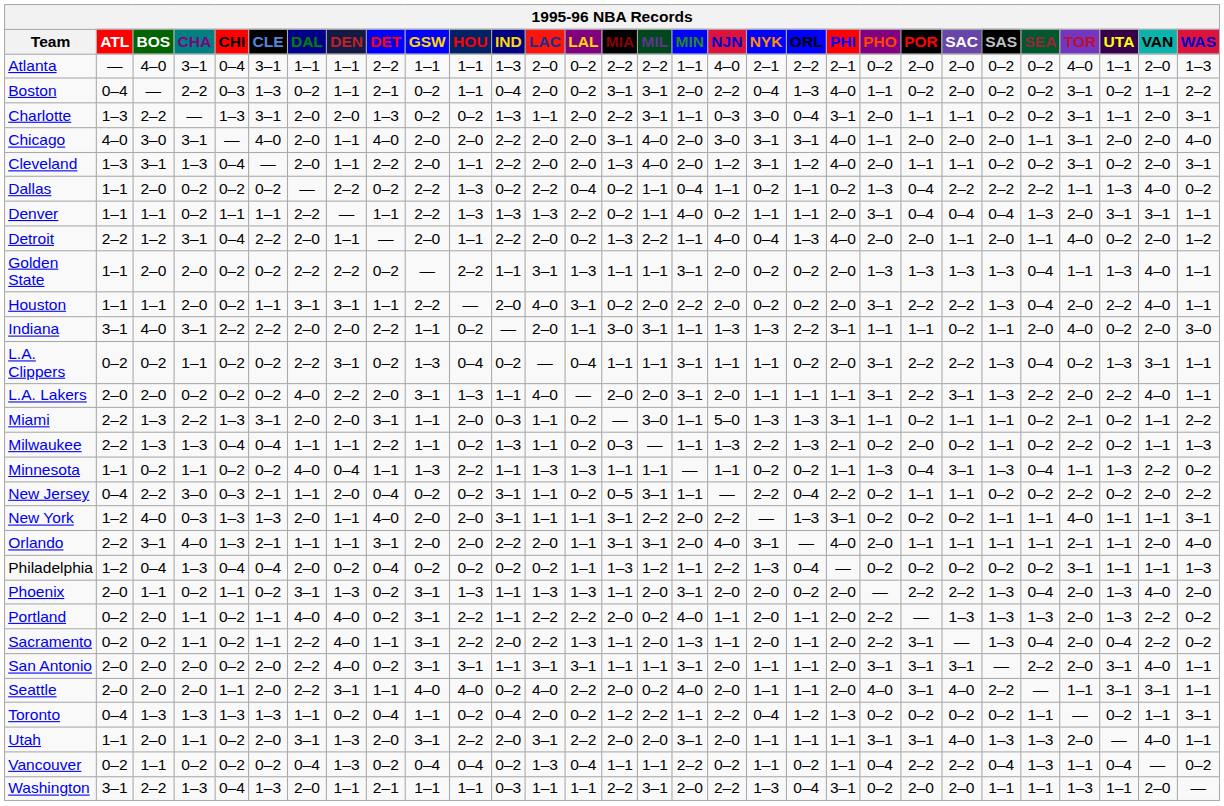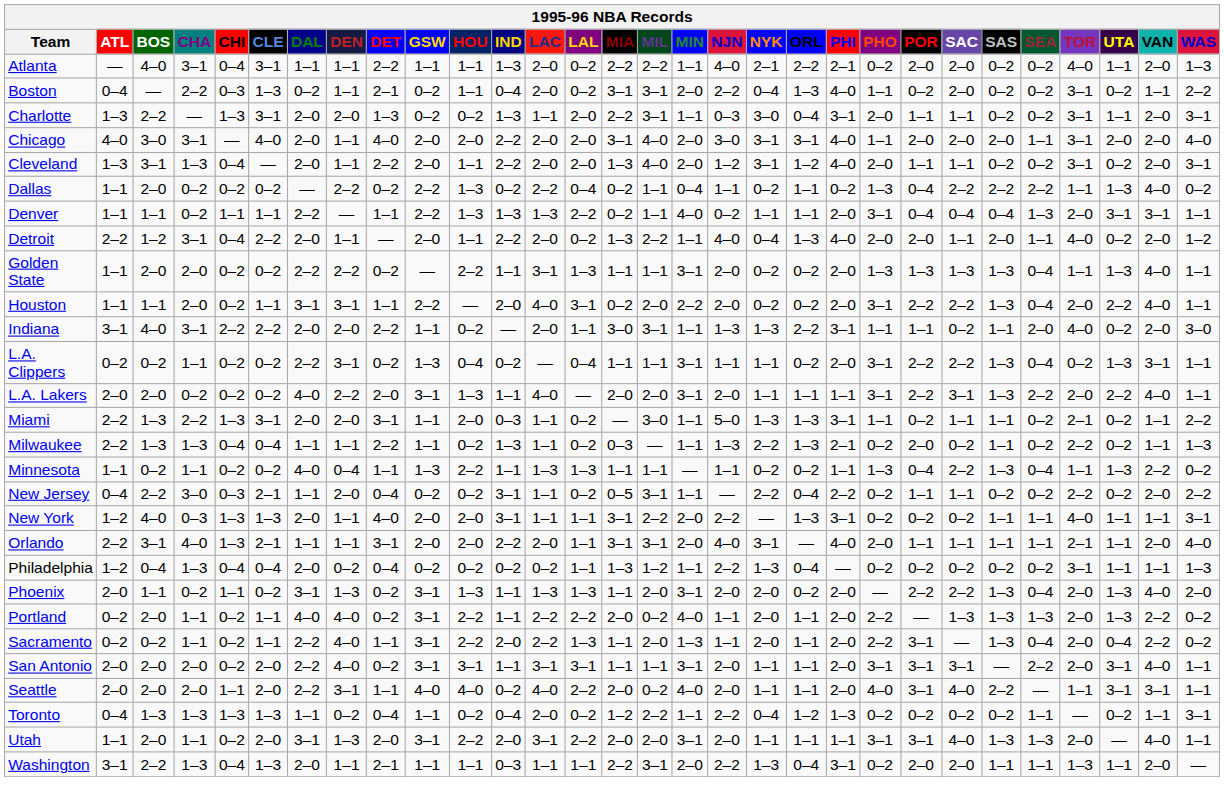 <table class="wikitable" style="font-size:90%; text-align:center;">
 <tr>
 <th colspan=30>1995-96 NBA Records</th>
 </tr>
 <tr>
 <th width=100>Team</th>
 <th style="background:#FF0000;color:#FFFFFF;width=35">ATL</th>
 <th style="background:#006400;color:#FFFFFF;width=35">BOS</th>
 <th style="background:#008080;color:#800080;width=35">CHA</th>
 <th style="background:#FF0000;color:#000000;width=35">CHI</th>
 <th style="background:#000000;color:#5787DC;width=35">CLE</th>
 <th style="background:#00008B;color:#008000;width=35">DAL</th>
 <th style="background:#141A44;color:#BC2224;width=35">DEN</th>
 <th style="background:#0000FF;color:#FF0000;width=35">DET</th>
 <th style="background:#0000FF;color:#FFD700;width=35">GSW</th>
 <th style="background:#002366;color:#FF0000;width=35">HOU</th>
 <th style="background:#000080;color:#FFD700;width=35">IND</th>
 <th style="background:#F9160D;color:#1A2E8B;width=35">LAC</th>
 <th style="background:#800080;color:#FFD700;width=35">LAL</th>
 <th style="background:#000000;color:#8B0000;width=35">MIA</th>
 <th style="background:#00471B;color:#5C378A;width=35">MIL</th>
 <th style="background:#0000FF;color:#228B22;width=35">MIN</th>
 <th style="background:#DC143C;color:#0000CD;width=35">NJN</th>
 <th style="background:#0000FF;color:#FF8C00;width=35">NYK</th>
 <th style="background:#0000FF;color:#000000;width=35">ORL</th>
 <th style="background:#FF0000;color:#0000FF;width=35">PHI</th>
 <th style="background:#800080;color:#FF4500;width=35">PHO</th>
 <th style="background:#000000;color:#FF0000;width=35">POR</th>
 <th style="background:#6846A8;color:#FFFFFF;width=35">SAC</th>
 <th style="background:#000000;color:#C0C0C0;width=35">SAS</th>
 <th style="background:#005831;color:#992634;width=35">SEA</th>
 <th style="background:#7436BF;color:#BE0F34;width=35">TOR</th>
 <th style="background:#36004A;color:#FFFF00;width=35">UTA</th>
 <th style="background:#0CB2AC;color:#000000;width=35">VAN</th>
 <th style="background:#DC143C;color:#0000CD;width=35">WAS</th>
 </tr>
 <tr>
 <td style="text-align:left;"><a href='#'>Atlanta</a></td>
 <td>—</td>
 <td>4–0</td>
 <td>3–1</td>
 <td>0–4</td>
 <td>3–1</td>
 <td>1–1</td>
 <td>1–1</td>
 <td>2–2</td>
 <td>1–1</td>
 <td>1–1</td>
 <td>1–3</td>
 <td>2–0</td>
 <td>0–2</td>
 <td>2–2</td>
 <td>2–2</td>
 <td>1–1</td>
 <td>4–0</td>
 <td>2–1</td>
 <td>2–2</td>
 <td>2–1</td>
 <td>0–2</td>
 <td>2–0</td>
 <td>2–0</td>
 <td>0–2</td>
 <td>0–2</td>
 <td>4–0</td>
 <td>1–1</td>
 <td>2–0</td>
 <td>1–3</td>
 </tr>
 <tr>
 <td style="text-align:left;"><a href='#'>Boston</a></td>
 <td>0–4</td>
 <td>—</td>
 <td>2–2</td>
 <td>0–3</td>
 <td>1–3</td>
 <td>0–2</td>
 <td>1–1</td>
 <td>2–1</td>
 <td>0–2</td>
 <td>1–1</td>
 <td>0–4</td>
 <td>2–0</td>
 <td>0–2</td>
 <td>3–1</td>
 <td>3–1</td>
 <td>2–0</td>
 <td>2–2</td>
 <td>0–4</td>
 <td>1–3</td>
 <td>4–0</td>
 <td>1–1</td>
 <td>0–2</td>
 <td>2–0</td>
 <td>0–2</td>
 <td>0–2</td>
 <td>3–1</td>
 <td>0–2</td>
 <td>1–1</td>
 <td>2–2</td>
 </tr>
 <tr>
 <td style="text-align:left;"><a href='#'>Charlotte</a></td>
 <td>1–3</td>
 <td>2–2</td>
 <td>—</td>
 <td>1–3</td>
 <td>3–1</td>
 <td>2–0</td>
 <td>2–0</td>
 <td>1–3</td>
 <td>0–2</td>
 <td>0–2</td>
 <td>1–3</td>
 <td>1–1</td>
 <td>2–0</td>
 <td>2–2</td>
 <td>3–1</td>
 <td>1–1</td>
 <td>0–3</td>
 <td>3–0</td>
 <td>0–4</td>
 <td>3–1</td>
 <td>2–0</td>
 <td>1–1</td>
 <td>1–1</td>
 <td>0–2</td>
 <td>0–2</td>
 <td>3–1</td>
 <td>1–1</td>
 <td>2–0</td>
 <td>3–1</td>
 </tr>
 <tr>
 <td style="text-align:left;"><a href='#'>Chicago</a></td>
 <td>4–0</td>
 <td>3–0</td>
 <td>3–1</td>
 <td>—</td>
 <td>4–0</td>
 <td>2–0</td>
 <td>1–1</td>
 <td>4–0</td>
 <td>2–0</td>
 <td>2–0</td>
 <td>2–2</td>
 <td>2–0</td>
 <td>2–0</td>
 <td>3–1</td>
 <td>4–0</td>
 <td>2–0</td>
 <td>3–0</td>
 <td>3–1</td>
 <td>3–1</td>
 <td>4–0</td>
 <td>1–1</td>
 <td>2–0</td>
 <td>2–0</td>
 <td>2–0</td>
 <td>1–1</td>
 <td>3–1</td>
 <td>2–0</td>
 <td>2–0</td>
 <td>4–0</td>
 </tr>
 <tr>
 <td style="text-align:left;"><a href='#'>Cleveland</a></td>
 <td>1–3</td>
 <td>3–1</td>
 <td>1–3</td>
 <td>0–4</td>
 <td>—</td>
 <td>2–0</td>
 <td>1–1</td>
 <td>2–2</td>
 <td>2–0</td>
 <td>1–1</td>
 <td>2–2</td>
 <td>2–0</td>
 <td>2–0</td>
 <td>1–3</td>
 <td>4–0</td>
 <td>2–0</td>
 <td>1–2</td>
 <td>3–1</td>
 <td>1–2</td>
 <td>4–0</td>
 <td>2–0</td>
 <td>1–1</td>
 <td>1–1</td>
 <td>0–2</td>
 <td>0–2</td>
 <td>3–1</td>
 <td>0–2</td>
 <td>2–0</td>
 <td>3–1</td>
 </tr>
 <tr>
 <td style="text-align:left;"><a href='#'>Dallas</a></td>
 <td>1–1</td>
 <td>2–0</td>
 <td>0–2</td>
 <td>0–2</td>
 <td>0–2</td>
 <td>—</td>
 <td>2–2</td>
 <td>0–2</td>
 <td>2–2</td>
 <td>1–3</td>
 <td>0–2</td>
 <td>2–2</td>
 <td>0–4</td>
 <td>0–2</td>
 <td>1–1</td>
 <td>0–4</td>
 <td>1–1</td>
 <td>0–2</td>
 <td>1–1</td>
 <td>0–2</td>
 <td>1–3</td>
 <td>0–4</td>
 <td>2–2</td>
 <td>2–2</td>
 <td>2–2</td>
 <td>1–1</td>
 <td>1–3</td>
 <td>4–0</td>
 <td>0–2</td>
 </tr>
 <tr>
 <td style="text-align:left;"><a href='#'>Denver</a></td>
 <td>1–1</td>
 <td>1–1</td>
 <td>0–2</td>
 <td>1–1</td>
 <td>1–1</td>
 <td>2–2</td>
 <td>—</td>
 <td>1–1</td>
 <td>2–2</td>
 <td>1–3</td>
 <td>1–3</td>
 <td>1–3</td>
 <td>2–2</td>
 <td>0–2</td>
 <td>1–1</td>
 <td>4–0</td>
 <td>0–2</td>
 <td>1–1</td>
 <td>1–1</td>
 <td>2–0</td>
 <td>3–1</td>
 <td>0–4</td>
 <td>0–4</td>
 <td>0–4</td>
 <td>1–3</td>
 <td>2–0</td>
 <td>3–1</td>
 <td>3–1</td>
 <td>1–1</td>
 </tr>
 <tr>
 <td style="text-align:left;"><a href='#'>Detroit</a></td>
 <td>2–2</td>
 <td>1–2</td>
 <td>3–1</td>
 <td>0–4</td>
 <td>2–2</td>
 <td>2–0</td>
 <td>1–1</td>
 <td>—</td>
 <td>2–0</td>
 <td>1–1</td>
 <td>2–2</td>
 <td>2–0</td>
 <td>0–2</td>
 <td>1–3</td>
 <td>2–2</td>
 <td>1–1</td>
 <td>4–0</td>
 <td>0–4</td>
 <td>1–3</td>
 <td>4–0</td>
 <td>2–0</td>
 <td>2–0</td>
 <td>1–1</td>
 <td>2–0</td>
 <td>1–1</td>
 <td>4–0</td>
 <td>0–2</td>
 <td>2–0</td>
 <td>1–2</td>
 </tr>
 <tr>
 <td style="text-align:left;"><a href='#'>Golden State</a></td>
 <td>1–1</td>
 <td>2–0</td>
 <td>2–0</td>
 <td>0–2</td>
 <td>0–2</td>
 <td>2–2</td>
 <td>2–2</td>
 <td>0–2</td>
 <td>—</td>
 <td>2–2</td>
 <td>1–1</td>
 <td>3–1</td>
 <td>1–3</td>
 <td>1–1</td>
 <td>1–1</td>
 <td>3–1</td>
 <td>2–0</td>
 <td>0–2</td>
 <td>0–2</td>
 <td>2–0</td>
 <td>1–3</td>
 <td>1–3</td>
 <td>1–3</td>
 <td>1–3</td>
 <td>0–4</td>
 <td>1–1</td>
 <td>1–3</td>
 <td>4–0</td>
 <td>1–1</td>
 </tr>
 <tr>
 <td style="text-align:left;"><a href='#'>Houston</a></td>
 <td>1–1</td>
 <td>1–1</td>
 <td>2–0</td>
 <td>0–2</td>
 <td>1–1</td>
 <td>3–1</td>
 <td>3–1</td>
 <td>1–1</td>
 <td>2–2</td>
 <td>—</td>
 <td>2–0</td>
 <td>4–0</td>
 <td>3–1</td>
 <td>0–2</td>
 <td>2–0</td>
 <td>2–2</td>
 <td>2–0</td>
 <td>0–2</td>
 <td>0–2</td>
 <td>2–0</td>
 <td>3–1</td>
 <td>2–2</td>
 <td>2–2</td>
 <td>1–3</td>
 <td>0–4</td>
 <td>2–0</td>
 <td>2–2</td>
 <td>4–0</td>
 <td>1–1</td>
 </tr>
 <tr>
 <td style="text-align:left;"><a href='#'>Indiana</a></td>
 <td>3–1</td>
 <td>4–0</td>
 <td>3–1</td>
 <td>2–2</td>
 <td>2–2</td>
 <td>2–0</td>
 <td>2–0</td>
 <td>2–2</td>
 <td>1–1</td>
 <td>0–2</td>
 <td>—</td>
 <td>2–0</td>
 <td>1–1</td>
 <td>3–0</td>
 <td>3–1</td>
 <td>1–1</td>
 <td>1–3</td>
 <td>1–3</td>
 <td>2–2</td>
 <td>3–1</td>
 <td>1–1</td>
 <td>1–1</td>
 <td>0–2</td>
 <td>1–1</td>
 <td>2–0</td>
 <td>4–0</td>
 <td>0–2</td>
 <td>2–0</td>
 <td>3–0</td>
 </tr>
 <tr>
 <td style="text-align:left;"><a href='#'>L.A. Clippers</a></td>
 <td>0–2</td>
 <td>0–2</td>
 <td>1–1</td>
 <td>0–2</td>
 <td>0–2</td>
 <td>2–2</td>
 <td>3–1</td>
 <td>0–2</td>
 <td>1–3</td>
 <td>0–4</td>
 <td>0–2</td>
 <td>—</td>
 <td>0–4</td>
 <td>1–1</td>
 <td>1–1</td>
 <td>3–1</td>
 <td>1–1</td>
 <td>1–1</td>
 <td>0–2</td>
 <td>2–0</td>
 <td>3–1</td>
 <td>2–2</td>
 <td>2–2</td>
 <td>1–3</td>
 <td>0–4</td>
 <td>0–2</td>
 <td>1–3</td>
 <td>3–1</td>
 <td>1–1</td>
 </tr>
 <tr>
 <td style="text-align:left;"><a href='#'>L.A. Lakers</a></td>
 <td>2–0</td>
 <td>2–0</td>
 <td>0–2</td>
 <td>0–2</td>
 <td>0–2</td>
 <td>4–0</td>
 <td>2–2</td>
 <td>2–0</td>
 <td>3–1</td>
 <td>1–3</td>
 <td>1–1</td>
 <td>4–0</td>
 <td>—</td>
 <td>2–0</td>
 <td>2–0</td>
 <td>3–1</td>
 <td>2–0</td>
 <td>1–1</td>
 <td>1–1</td>
 <td>1–1</td>
 <td>3–1</td>
 <td>2–2</td>
 <td>3–1</td>
 <td>1–3</td>
 <td>2–2</td>
 <td>2–0</td>
 <td>2–2</td>
 <td>4–0</td>
 <td>1–1</td>
 </tr>
 <tr>
 <td style="text-align:left;"><a href='#'>Miami</a></td>
 <td>2–2</td>
 <td>1–3</td>
 <td>2–2</td>
 <td>1–3</td>
 <td>3–1</td>
 <td>2–0</td>
 <td>2–0</td>
 <td>3–1</td>
 <td>1–1</td>
 <td>2–0</td>
 <td>0–3</td>
 <td>1–1</td>
 <td>0–2</td>
 <td>—</td>
 <td>3–0</td>
 <td>1–1</td>
 <td>5–0</td>
 <td>1–3</td>
 <td>1–3</td>
 <td>3–1</td>
 <td>1–1</td>
 <td>0–2</td>
 <td>1–1</td>
 <td>1–1</td>
 <td>0–2</td>
 <td>2–1</td>
 <td>0–2</td>
 <td>1–1</td>
 <td>2–2</td>
 </tr>
 <tr>
 <td style="text-align:left;"><a href='#'>Milwaukee</a></td>
 <td>2–2</td>
 <td>1–3</td>
 <td>1–3</td>
 <td>0–4</td>
 <td>0–4</td>
 <td>1–1</td>
 <td>1–1</td>
 <td>2–2</td>
 <td>1–1</td>
 <td>0–2</td>
 <td>1–3</td>
 <td>1–1</td>
 <td>0–2</td>
 <td>0–3</td>
 <td>—</td>
 <td>1–1</td>
 <td>1–3</td>
 <td>2–2</td>
 <td>1–3</td>
 <td>2–1</td>
 <td>0–2</td>
 <td>2–0</td>
 <td>0–2</td>
 <td>1–1</td>
 <td>0–2</td>
 <td>2–2</td>
 <td>0–2</td>
 <td>1–1</td>
 <td>1–3</td>
 </tr>
 <tr>
 <td style="text-align:left;"><a href='#'>Minnesota</a></td>
 <td>1–1</td>
 <td>0–2</td>
 <td>1–1</td>
 <td>0–2</td>
 <td>0–2</td>
 <td>4–0</td>
 <td>0–4</td>
 <td>1–1</td>
 <td>1–3</td>
 <td>2–2</td>
 <td>1–1</td>
 <td>1–3</td>
 <td>1–3</td>
 <td>1–1</td>
 <td>1–1</td>
 <td>—</td>
 <td>1–1</td>
 <td>0–2</td>
 <td>0–2</td>
 <td>1–1</td>
 <td>1–3</td>
 <td>0–4</td>
-<td>3–1</td>
+<td>2–2</td>
 <td>1–3</td>
 <td>0–4</td>
 <td>1–1</td>
 <td>1–3</td>
 <td>2–2</td>
 <td>0–2</td>
 </tr>
 <tr>
 <td style="text-align:left;"><a href='#'>New Jersey</a></td>
 <td>0–4</td>
 <td>2–2</td>
 <td>3–0</td>
 <td>0–3</td>
 <td>2–1</td>
 <td>1–1</td>
 <td>2–0</td>
 <td>0–4</td>
 <td>0–2</td>
 <td>0–2</td>
 <td>3–1</td>
 <td>1–1</td>
 <td>0–2</td>
 <td>0–5</td>
 <td>3–1</td>
 <td>1–1</td>
 <td>—</td>
 <td>2–2</td>
 <td>0–4</td>
 <td>2–2</td>
 <td>0–2</td>
 <td>1–1</td>
 <td>1–1</td>
 <td>0–2</td>
 <td>0–2</td>
 <td>2–2</td>
 <td>0–2</td>
 <td>2–0</td>
 <td>2–2</td>
 </tr>
 <tr>
 <td style="text-align:left;"><a href='#'>New York</a></td>
 <td>1–2</td>
 <td>4–0</td>
 <td>0–3</td>
 <td>1–3</td>
 <td>1–3</td>
 <td>2–0</td>
 <td>1–1</td>
 <td>4–0</td>
 <td>2–0</td>
 <td>2–0</td>
 <td>3–1</td>
 <td>1–1</td>
 <td>1–1</td>
 <td>3–1</td>
 <td>2–2</td>
 <td>2–0</td>
 <td>2–2</td>
 <td>—</td>
 <td>1–3</td>
 <td>3–1</td>
 <td>0–2</td>
 <td>0–2</td>
 <td>0–2</td>
 <td>1–1</td>
 <td>1–1</td>
 <td>4–0</td>
 <td>1–1</td>
 <td>1–1</td>
 <td>3–1</td>
 </tr>
 <tr>
 <td style="text-align:left;"><a href='#'>Orlando</a></td>
 <td>2–2</td>
 <td>3–1</td>
 <td>4–0</td>
 <td>1–3</td>
 <td>2–1</td>
 <td>1–1</td>
 <td>1–1</td>
 <td>3–1</td>
 <td>2–0</td>
 <td>2–0</td>
 <td>2–2</td>
 <td>2–0</td>
 <td>1–1</td>
 <td>3–1</td>
 <td>3–1</td>
 <td>2–0</td>
 <td>4–0</td>
 <td>3–1</td>
 <td>—</td>
 <td>4–0</td>
 <td>2–0</td>
 <td>1–1</td>
 <td>1–1</td>
 <td>1–1</td>
 <td>1–1</td>
 <td>2–1</td>
 <td>1–1</td>
 <td>2–0</td>
 <td>4–0</td>
 </tr>
 <tr>
 <td style="text-align:left;">Philadelphia</td>
 <td>1–2</td>
 <td>0–4</td>
 <td>1–3</td>
 <td>0–4</td>
 <td>0–4</td>
 <td>2–0</td>
 <td>0–2</td>
 <td>0–4</td>
 <td>0–2</td>
 <td>0–2</td>
 <td>0–2</td>
 <td>0–2</td>
 <td>1–1</td>
 <td>1–3</td>
 <td>1–2</td>
 <td>1–1</td>
 <td>2–2</td>
 <td>1–3</td>
 <td>0–4</td>
 <td>—</td>
 <td>0–2</td>
 <td>0–2</td>
 <td>0–2</td>
 <td>0–2</td>
 <td>0–2</td>
 <td>3–1</td>
 <td>1–1</td>
 <td>1–1</td>
 <td>1–3</td>
 </tr>
 <tr>
 <td style="text-align:left;"><a href='#'>Phoenix</a></td>
 <td>2–0</td>
 <td>1–1</td>
 <td>0–2</td>
 <td>1–1</td>
 <td>0–2</td>
 <td>3–1</td>
 <td>1–3</td>
 <td>0–2</td>
 <td>3–1</td>
 <td>1–3</td>
 <td>1–1</td>
 <td>1–3</td>
 <td>1–3</td>
 <td>1–1</td>
 <td>2–0</td>
 <td>3–1</td>
 <td>2–0</td>
 <td>2–0</td>
 <td>0–2</td>
 <td>2–0</td>
 <td>—</td>
 <td>2–2</td>
 <td>2–2</td>
 <td>1–3</td>
 <td>0–4</td>
 <td>2–0</td>
 <td>1–3</td>
 <td>4–0</td>
 <td>2–0</td>
 </tr>
 <tr>
 <td style="text-align:left;"><a href='#'>Portland</a></td>
 <td>0–2</td>
 <td>2–0</td>
 <td>1–1</td>
 <td>0–2</td>
 <td>1–1</td>
 <td>4–0</td>
 <td>4–0</td>
 <td>0–2</td>
 <td>3–1</td>
 <td>2–2</td>
 <td>1–1</td>
 <td>2–2</td>
 <td>2–2</td>
 <td>2–0</td>
 <td>0–2</td>
 <td>4–0</td>
 <td>1–1</td>
 <td>2–0</td>
 <td>1–1</td>
 <td>2–0</td>
 <td>2–2</td>
 <td>—</td>
 <td>1–3</td>
 <td>1–3</td>
 <td>1–3</td>
 <td>2–0</td>
 <td>1–3</td>
 <td>2–2</td>
 <td>0–2</td>
 </tr>
 <tr>
 <td style="text-align:left;"><a href='#'>Sacramento</a></td>
 <td>0–2</td>
 <td>0–2</td>
 <td>1–1</td>
 <td>0–2</td>
 <td>1–1</td>
 <td>2–2</td>
 <td>4–0</td>
 <td>1–1</td>
 <td>3–1</td>
 <td>2–2</td>
 <td>2–0</td>
 <td>2–2</td>
 <td>1–3</td>
 <td>1–1</td>
 <td>2–0</td>
 <td>1–3</td>
 <td>1–1</td>
 <td>2–0</td>
 <td>1–1</td>
 <td>2–0</td>
 <td>2–2</td>
 <td>3–1</td>
 <td>—</td>
 <td>1–3</td>
 <td>0–4</td>
 <td>2–0</td>
 <td>0–4</td>
 <td>2–2</td>
 <td>0–2</td>
 </tr>
 <tr>
 <td style="text-align:left;"><a href='#'>San Antonio</a></td>
 <td>2–0</td>
 <td>2–0</td>
 <td>2–0</td>
 <td>0–2</td>
 <td>2–0</td>
 <td>2–2</td>
 <td>4–0</td>
 <td>0–2</td>
 <td>3–1</td>
 <td>3–1</td>
 <td>1–1</td>
 <td>3–1</td>
 <td>3–1</td>
 <td>1–1</td>
 <td>1–1</td>
 <td>3–1</td>
 <td>2–0</td>
 <td>1–1</td>
 <td>1–1</td>
 <td>2–0</td>
 <td>3–1</td>
 <td>3–1</td>
 <td>3–1</td>
 <td>—</td>
 <td>2–2</td>
 <td>2–0</td>
 <td>3–1</td>
 <td>4–0</td>
 <td>1–1</td>
 </tr>
 <tr>
 <td style="text-align:left;"><a href='#'>Seattle</a></td>
 <td>2–0</td>
 <td>2–0</td>
 <td>2–0</td>
 <td>1–1</td>
 <td>2–0</td>
 <td>2–2</td>
 <td>3–1</td>
 <td>1–1</td>
 <td>4–0</td>
 <td>4–0</td>
 <td>0–2</td>
 <td>4–0</td>
 <td>2–2</td>
 <td>2–0</td>
 <td>0–2</td>
 <td>4–0</td>
 <td>2–0</td>
 <td>1–1</td>
 <td>1–1</td>
 <td>2–0</td>
 <td>4–0</td>
 <td>3–1</td>
 <td>4–0</td>
 <td>2–2</td>
 <td>—</td>
 <td>1–1</td>
 <td>3–1</td>
 <td>3–1</td>
 <td>1–1</td>
 </tr>
 <tr>
 <td style="text-align:left;"><a href='#'>Toronto</a></td>
 <td>0–4</td>
 <td>1–3</td>
 <td>1–3</td>
 <td>1–3</td>
 <td>1–3</td>
 <td>1–1</td>
 <td>0–2</td>
 <td>0–4</td>
 <td>1–1</td>
 <td>0–2</td>
 <td>0–4</td>
 <td>2–0</td>
 <td>0–2</td>
 <td>1–2</td>
 <td>2–2</td>
 <td>1–1</td>
 <td>2–2</td>
 <td>0–4</td>
 <td>1–2</td>
 <td>1–3</td>
 <td>0–2</td>
 <td>0–2</td>
 <td>0–2</td>
 <td>0–2</td>
 <td>1–1</td>
 <td>—</td>
 <td>0–2</td>
 <td>1–1</td>
 <td>3–1</td>
 </tr>
 <tr>
 <td style="text-align:left;"><a href='#'>Utah</a></td>
 <td>1–1</td>
 <td>2–0</td>
 <td>1–1</td>
 <td>0–2</td>
 <td>2–0</td>
 <td>3–1</td>
 <td>1–3</td>
 <td>2–0</td>
 <td>3–1</td>
 <td>2–2</td>
 <td>2–0</td>
 <td>3–1</td>
 <td>2–2</td>
 <td>2–0</td>
 <td>2–0</td>
 <td>3–1</td>
 <td>2–0</td>
 <td>1–1</td>
 <td>1–1</td>
 <td>1–1</td>
 <td>3–1</td>
 <td>3–1</td>
 <td>4–0</td>
 <td>1–3</td>
 <td>1–3</td>
 <td>2–0</td>
 <td>—</td>
 <td>4–0</td>
 <td>1–1</td>
 </tr>
 <tr>
-<td style="text-align:left;"><a href='#'>Vancouver</a></td>
-<td>0–2</td>
-<td>1–1</td>
-<td>0–2</td>
-<td>0–2</td>
-<td>0–2</td>
-<td>0–4</td>
-<td>1–3</td>
-<td>0–2</td>
-<td>0–4</td>
-<td>0–4</td>
-<td>0–2</td>
-<td>1–3</td>
-<td>0–4</td>
-<td>1–1</td>
-<td>1–1</td>
-<td>2–2</td>
-<td>0–2</td>
-<td>1–1</td>
-<td>0–2</td>
-<td>1–1</td>
-<td>0–4</td>
-<td>2–2</td>
-<td>2–2</td>
-<td>0–4</td>
-<td>1–3</td>
-<td>1–1</td>
-<td>0–4</td>
-<td>—</td>
-<td>0–2</td>
-</tr>
-<tr>
 <td style="text-align:left;"><a href='#'>Washington</a></td>
 <td>3–1</td>
 <td>2–2</td>
 <td>1–3</td>
 <td>0–4</td>
 <td>1–3</td>
 <td>2–0</td>
 <td>1–1</td>
 <td>2–1</td>
 <td>1–1</td>
 <td>1–1</td>
 <td>0–3</td>
 <td>1–1</td>
 <td>1–1</td>
 <td>2–2</td>
 <td>3–1</td>
 <td>2–0</td>
 <td>2–2</td>
 <td>1–3</td>
 <td>0–4</td>
 <td>3–1</td>
 <td>0–2</td>
 <td>2–0</td>
 <td>2–0</td>
 <td>1–1</td>
 <td>1–1</td>
 <td>1–3</td>
 <td>1–1</td>
 <td>2–0</td>
 <td>—</td>
 </tr>
 </table>
